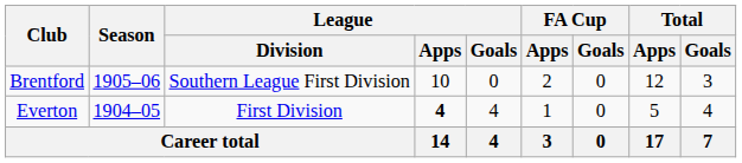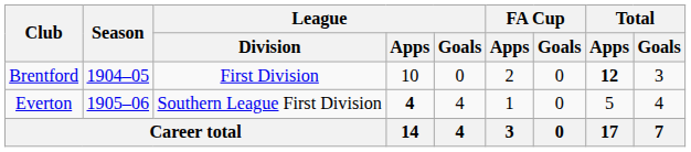 <table class="wikitable" style="text-align: center;">
 <tr>
 <th rowspan="2">Club</th>
 <th rowspan="2">Season</th>
 <th colspan="3">League</th>
 <th colspan="2">FA Cup</th>
 <th colspan="2">Total</th>
 </tr>
 <tr>
 <th>Division</th>
 <th>Apps</th>
 <th>Goals</th>
 <th>Apps</th>
 <th>Goals</th>
 <th>Apps</th>
 <th>Goals</th>
 </tr>
 <tr>
 <td><a href='#'>Brentford</a></td>
-<td><a href='#'>1905–06</a></td>
-<td><a href='#'>Southern League</a> First Division</td>
+<td><a href='#'>1904–05</a></td>
+<td><a href='#'>First Division</a></td>
 <td>10</td>
 <td>0</td>
 <td>2</td>
 <td>0</td>
-<td>12</td>
+<td><strong>12</strong></td>
 <td>3</td>
 </tr>
 <tr>
 <td><a href='#'>Everton</a></td>
-<td><a href='#'>1904–05</a></td>
-<td><a href='#'>First Division</a></td>
+<td><a href='#'>1905–06</a></td>
+<td><a href='#'>Southern League</a> First Division</td>
 <td><strong>4</strong></td>
 <td>4</td>
 <td>1</td>
 <td>0</td>
 <td>5</td>
 <td>4</td>
 </tr>
 <tr>
 <th colspan="3">Career total</th>
 <th>14</th>
 <th>4</th>
 <th>3</th>
 <th>0</th>
 <th>17</th>
 <th>7</th>
 </tr>
 </table>
